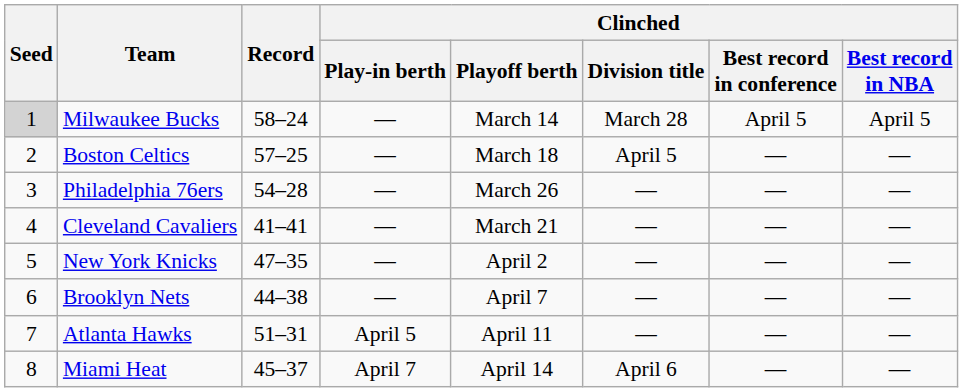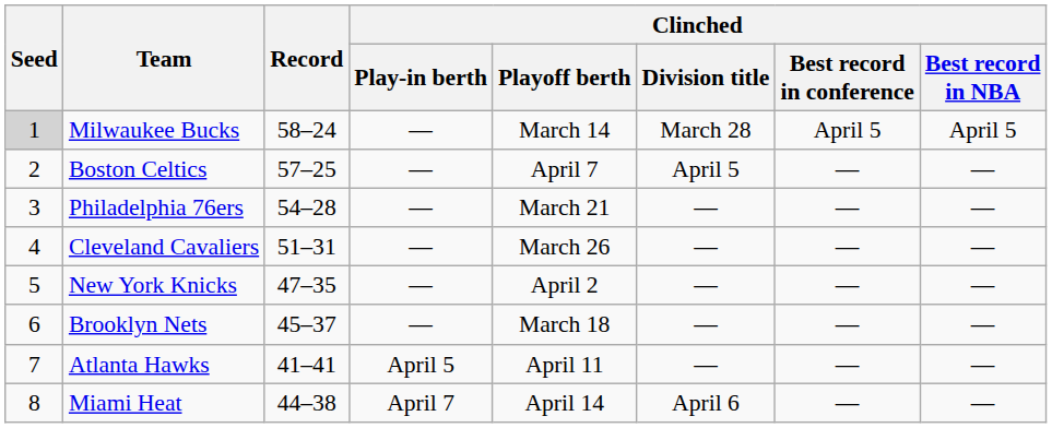 <table class="wikitable" style="font-size:95%; text-align:center">
 <tr>
 <th rowspan=2>Seed</th>
 <th rowspan=2>Team</th>
 <th rowspan=2>Record</th>
 <th colspan=5>Clinched</th>
 </tr>
 <tr>
 <th>Play-in berth</th>
 <th>Playoff berth</th>
 <th>Division title</th>
 <th>Best record<br>in conference</th>
 <th><a href='#'>Best record<br>in NBA</a></th>
 </tr>
 <tr>
 <td style="background: lightgrey;">1</td>
 <td align=left><a href='#'>Milwaukee Bucks</a></td>
 <td>58–24</td>
 <td>—</td>
 <td>March 14</td>
 <td>March 28</td>
 <td>April 5</td>
 <td>April 5</td>
 </tr>
 <tr>
 <td>2</td>
 <td align=left><a href='#'>Boston Celtics</a></td>
 <td>57–25</td>
 <td>—</td>
-<td>March 18</td>
+<td>April 7</td>
 <td>April 5</td>
 <td>—</td>
 <td>—</td>
 </tr>
 <tr>
 <td>3</td>
 <td align=left><a href='#'>Philadelphia 76ers</a></td>
 <td>54–28</td>
 <td>—</td>
-<td>March 26</td>
+<td>March 21</td>
 <td>—</td>
 <td>—</td>
 <td>—</td>
 </tr>
 <tr>
 <td>4</td>
 <td align=left><a href='#'>Cleveland Cavaliers</a></td>
-<td>41–41</td>
+<td>51–31</td>
 <td>—</td>
-<td>March 21</td>
+<td>March 26</td>
 <td>—</td>
 <td>—</td>
 <td>—</td>
 </tr>
 <tr>
 <td>5</td>
 <td align=left><a href='#'>New York Knicks</a></td>
 <td>47–35</td>
 <td>—</td>
 <td>April 2</td>
 <td>—</td>
 <td>—</td>
 <td>—</td>
 </tr>
 <tr>
 <td>6</td>
 <td align=left><a href='#'>Brooklyn Nets</a></td>
-<td>44–38</td>
+<td>45–37</td>
 <td>—</td>
-<td>April 7</td>
+<td>March 18</td>
 <td>—</td>
 <td>—</td>
 <td>—</td>
 </tr>
 <tr>
 <td>7</td>
 <td align=left><a href='#'>Atlanta Hawks</a></td>
-<td>51–31</td>
+<td>41–41</td>
 <td>April 5</td>
 <td>April 11</td>
 <td>—</td>
 <td>—</td>
 <td>—</td>
 </tr>
 <tr>
 <td>8</td>
 <td align=left><a href='#'>Miami Heat</a></td>
-<td>45–37</td>
+<td>44–38</td>
 <td>April 7</td>
 <td>April 14</td>
 <td>April 6</td>
 <td>—</td>
 <td>—</td>
 </tr>
 </table>
